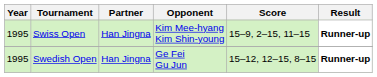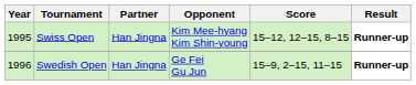 <table class="sortable wikitable" style="font-size: 90%;">
 <tr>
 <th>Year</th>
 <th>Tournament</th>
 <th>Partner</th>
 <th>Opponent</th>
 <th>Score</th>
 <th>Result</th>
 </tr>
 <tr style="background:#D4F1C5">
 <td align="center">1995</td>
 <td align="left"><a href='#'>Swiss Open</a></td>
 <td align="left"> <a href='#'>Han Jingna</a></td>
 <td align="left"> <a href='#'>Kim Mee-hyang</a> <br>  <a href='#'>Kim Shin-young</a></td>
-<td align="left">15–9, 2–15, 11–15</td>
+<td align="left">15–12, 12–15, 8–15</td>
 <td style="text-align:left; background:white"> <strong>Runner-up</strong></td>
 </tr>
 <tr>
 </tr>
 <tr style="background:#D4F1C5">
-<td align="center">1995</td>
+<td align="center">1996</td>
 <td align="left"><a href='#'>Swedish Open</a></td>
 <td align="left"> <a href='#'>Han Jingna</a></td>
 <td align="left"> <a href='#'>Ge Fei</a> <br>  <a href='#'>Gu Jun</a></td>
-<td align="left">15–12, 12–15, 8–15</td>
+<td align="left">15–9, 2–15, 11–15</td>
 <td style="text-align:left; background:white"> <strong>Runner-up</strong></td>
 </tr>
 </table>
